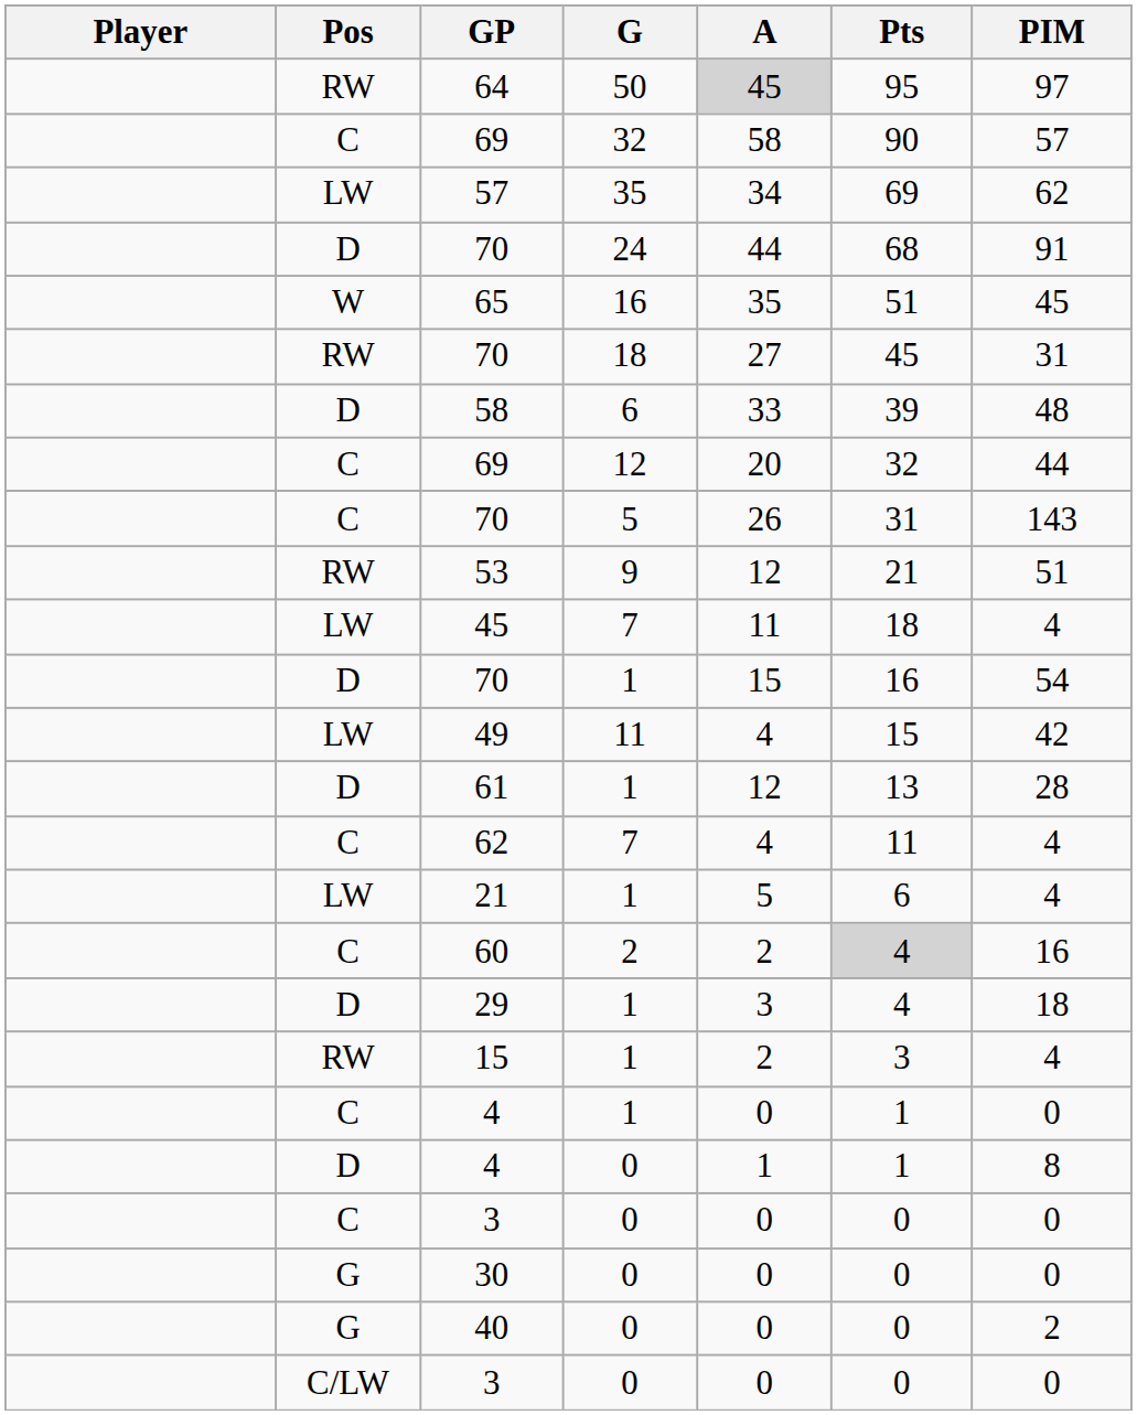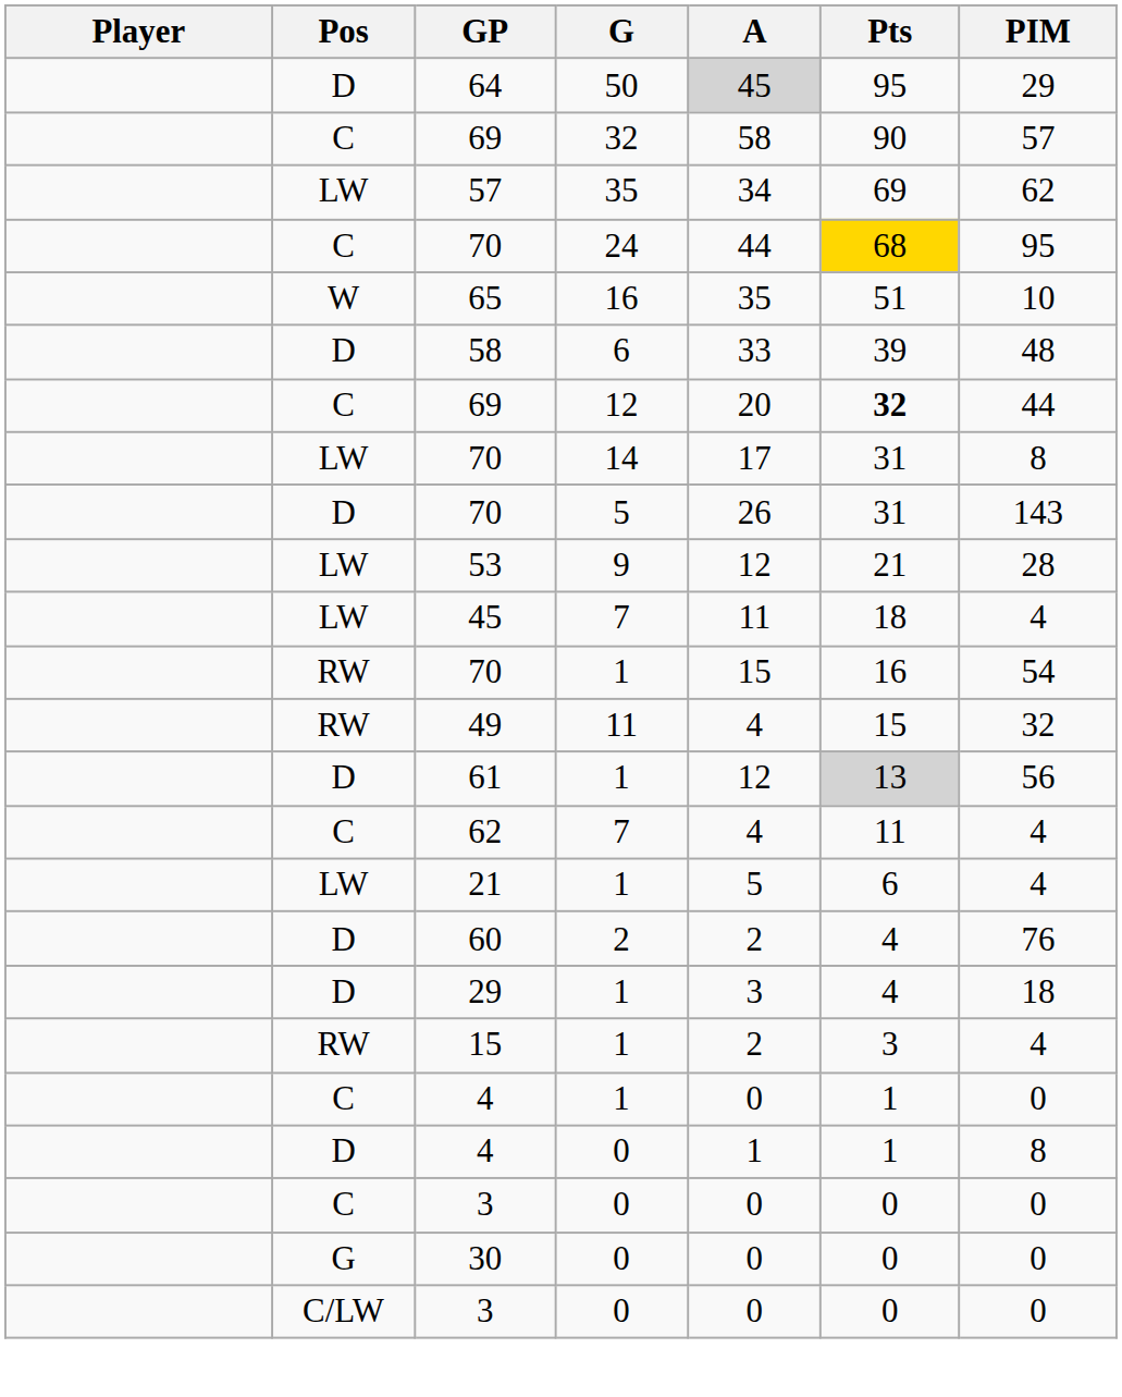 <table class="wikitable sortable" width="60%">
 <tr ALIGN="center">
 <th bgcolor="#DDDDFF" width="10%">Player</th>
 <th bgcolor="#DDDDFF" width="3%" title="Position">Pos</th>
 <th bgcolor="#DDDDFF" width="5%" title="Games played">GP</th>
 <th bgcolor="#DDDDFF" width="5%" title="Goals">G</th>
 <th bgcolor="#DDDDFF" width="5%" title="Assists">A</th>
 <th bgcolor="#DDDDFF" width="5%" title="Points">Pts</th>
 <th bgcolor="#DDDDFF" width="5%" title="Penalties in Minutes">PIM</th>
 </tr>
 <tr align="center">
 <td align="right"></td>
-<td>RW</td>
+<td>D</td>
 <td>64</td>
 <td>50</td>
 <td style="background: lightgrey;">45</td>
 <td>95</td>
-<td>97</td>
+<td>29</td>
 </tr>
 <tr align="center">
 <td align="right"></td>
 <td>C</td>
 <td>69</td>
 <td>32</td>
 <td>58</td>
 <td>90</td>
 <td>57</td>
 </tr>
 <tr align="center">
 <td align="right"></td>
 <td>LW</td>
 <td>57</td>
 <td>35</td>
 <td>34</td>
 <td>69</td>
 <td>62</td>
 </tr>
 <tr align="center">
 <td align="right"></td>
-<td>D</td>
+<td>C</td>
 <td>70</td>
 <td>24</td>
 <td>44</td>
-<td>68</td>
-<td>91</td>
+<td style="background: gold;">68</td>
+<td>95</td>
 </tr>
 <tr align="center">
 <td align="right"></td>
 <td>W</td>
 <td>65</td>
 <td>16</td>
 <td>35</td>
 <td>51</td>
-<td>45</td>
-</tr>
-<tr align="center">
-<td align="right"></td>
-<td>RW</td>
-<td>70</td>
-<td>18</td>
-<td>27</td>
-<td>45</td>
-<td>31</td>
+<td>10</td>
 </tr>
 <tr align="center">
 <td align="right"></td>
 <td>D</td>
 <td>58</td>
 <td>6</td>
 <td>33</td>
 <td>39</td>
 <td>48</td>
 </tr>
 <tr align="center">
 <td align="right"></td>
 <td>C</td>
 <td>69</td>
 <td>12</td>
 <td>20</td>
-<td>32</td>
+<td><strong>32</strong></td>
 <td>44</td>
 </tr>
 <tr align="center">
 <td align="right"></td>
-<td>C</td>
+<td>LW</td>
+<td>70</td>
+<td>14</td>
+<td>17</td>
+<td>31</td>
+<td>8</td>
+</tr>
+<tr align="center">
+<td align="right"></td>
+<td>D</td>
 <td>70</td>
 <td>5</td>
 <td>26</td>
 <td>31</td>
 <td>143</td>
 </tr>
 <tr align="center">
 <td align="right"></td>
-<td>RW</td>
+<td>LW</td>
 <td>53</td>
 <td>9</td>
 <td>12</td>
 <td>21</td>
-<td>51</td>
+<td>28</td>
 </tr>
 <tr align="center">
 <td align="right"></td>
 <td>LW</td>
 <td>45</td>
 <td>7</td>
 <td>11</td>
 <td>18</td>
 <td>4</td>
 </tr>
 <tr align="center">
 <td align="right"></td>
-<td>D</td>
+<td>RW</td>
 <td>70</td>
 <td>1</td>
 <td>15</td>
 <td>16</td>
 <td>54</td>
 </tr>
 <tr align="center">
 <td align="right"></td>
-<td>LW</td>
+<td>RW</td>
 <td>49</td>
 <td>11</td>
 <td>4</td>
 <td>15</td>
-<td>42</td>
+<td>32</td>
 </tr>
 <tr align="center">
 <td align="right"></td>
 <td>D</td>
 <td>61</td>
 <td>1</td>
 <td>12</td>
-<td>13</td>
-<td>28</td>
+<td style="background: lightgrey;">13</td>
+<td>56</td>
 </tr>
 <tr align="center">
 <td align="right"></td>
 <td>C</td>
 <td>62</td>
 <td>7</td>
 <td>4</td>
 <td>11</td>
 <td>4</td>
 </tr>
 <tr align="center">
 <td align="right"></td>
 <td>LW</td>
 <td>21</td>
 <td>1</td>
 <td>5</td>
 <td>6</td>
 <td>4</td>
 </tr>
 <tr align="center">
 <td align="right"></td>
-<td>C</td>
+<td>D</td>
 <td>60</td>
 <td>2</td>
 <td>2</td>
-<td style="background: lightgrey;">4</td>
-<td>16</td>
+<td>4</td>
+<td>76</td>
 </tr>
 <tr align="center">
 <td align="right"></td>
 <td>D</td>
 <td>29</td>
 <td>1</td>
 <td>3</td>
 <td>4</td>
 <td>18</td>
 </tr>
 <tr align="center">
 <td align="right"></td>
 <td>RW</td>
 <td>15</td>
 <td>1</td>
 <td>2</td>
 <td>3</td>
 <td>4</td>
 </tr>
 <tr align="center">
 <td align="right"></td>
 <td>C</td>
 <td>4</td>
 <td>1</td>
 <td>0</td>
 <td>1</td>
 <td>0</td>
 </tr>
 <tr align="center">
 <td align="right"></td>
 <td>D</td>
 <td>4</td>
 <td>0</td>
 <td>1</td>
 <td>1</td>
 <td>8</td>
 </tr>
 <tr align="center">
 <td align="right"></td>
 <td>C</td>
 <td>3</td>
 <td>0</td>
 <td>0</td>
 <td>0</td>
 <td>0</td>
 </tr>
 <tr align="center">
 <td align="right"></td>
 <td>G</td>
 <td>30</td>
 <td>0</td>
 <td>0</td>
 <td>0</td>
 <td>0</td>
 </tr>
 <tr align="center">
 <td align="right"></td>
-<td>G</td>
-<td>40</td>
-<td>0</td>
-<td>0</td>
-<td>0</td>
-<td>2</td>
-</tr>
-<tr align="center">
-<td align="right"></td>
 <td>C/LW</td>
 <td>3</td>
 <td>0</td>
 <td>0</td>
 <td>0</td>
 <td>0</td>
 </tr>
 </table>
